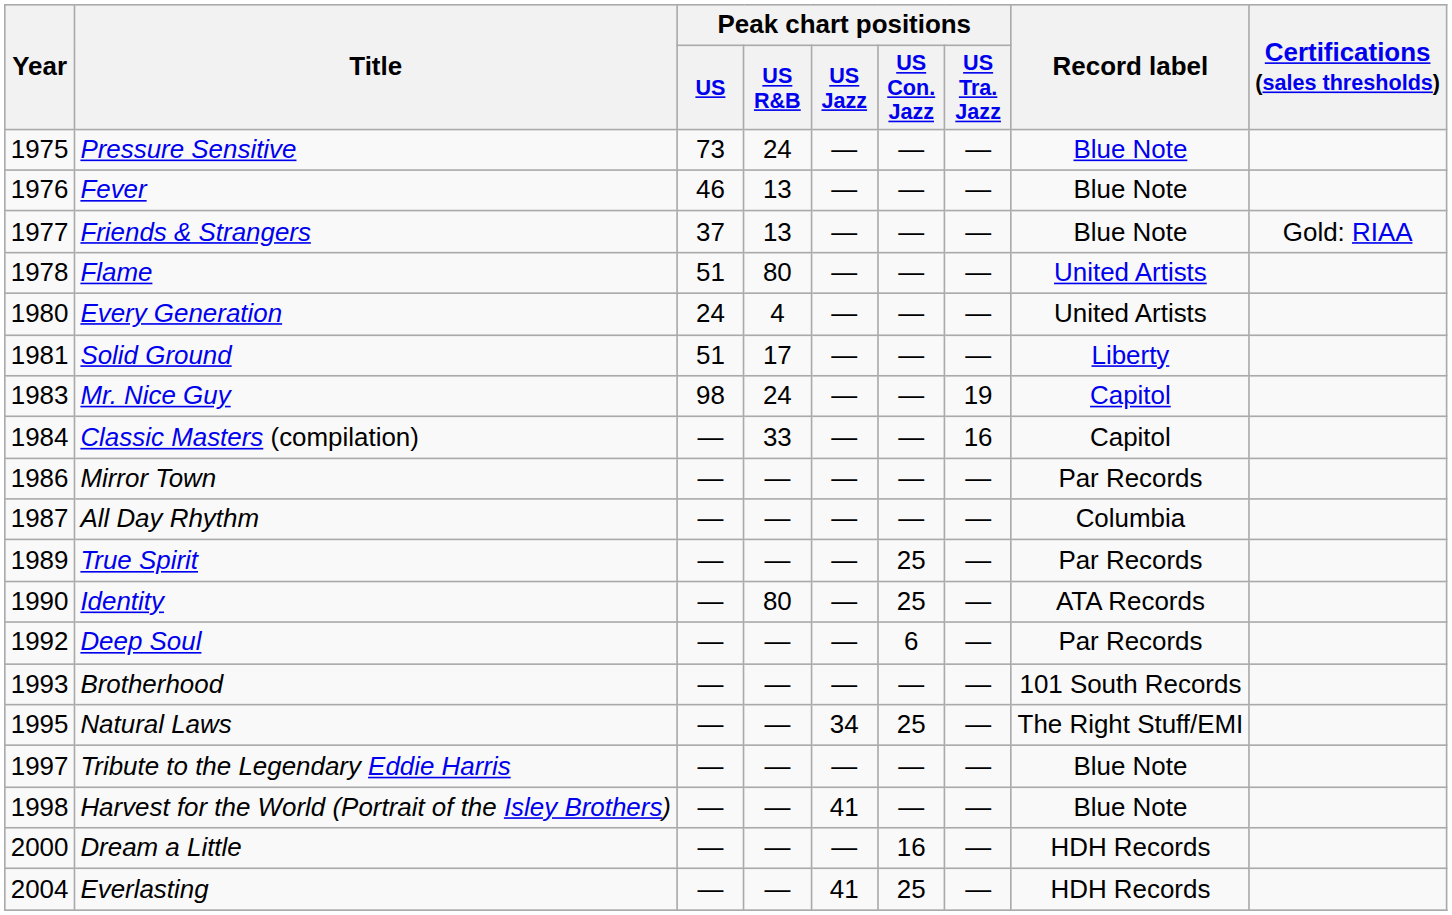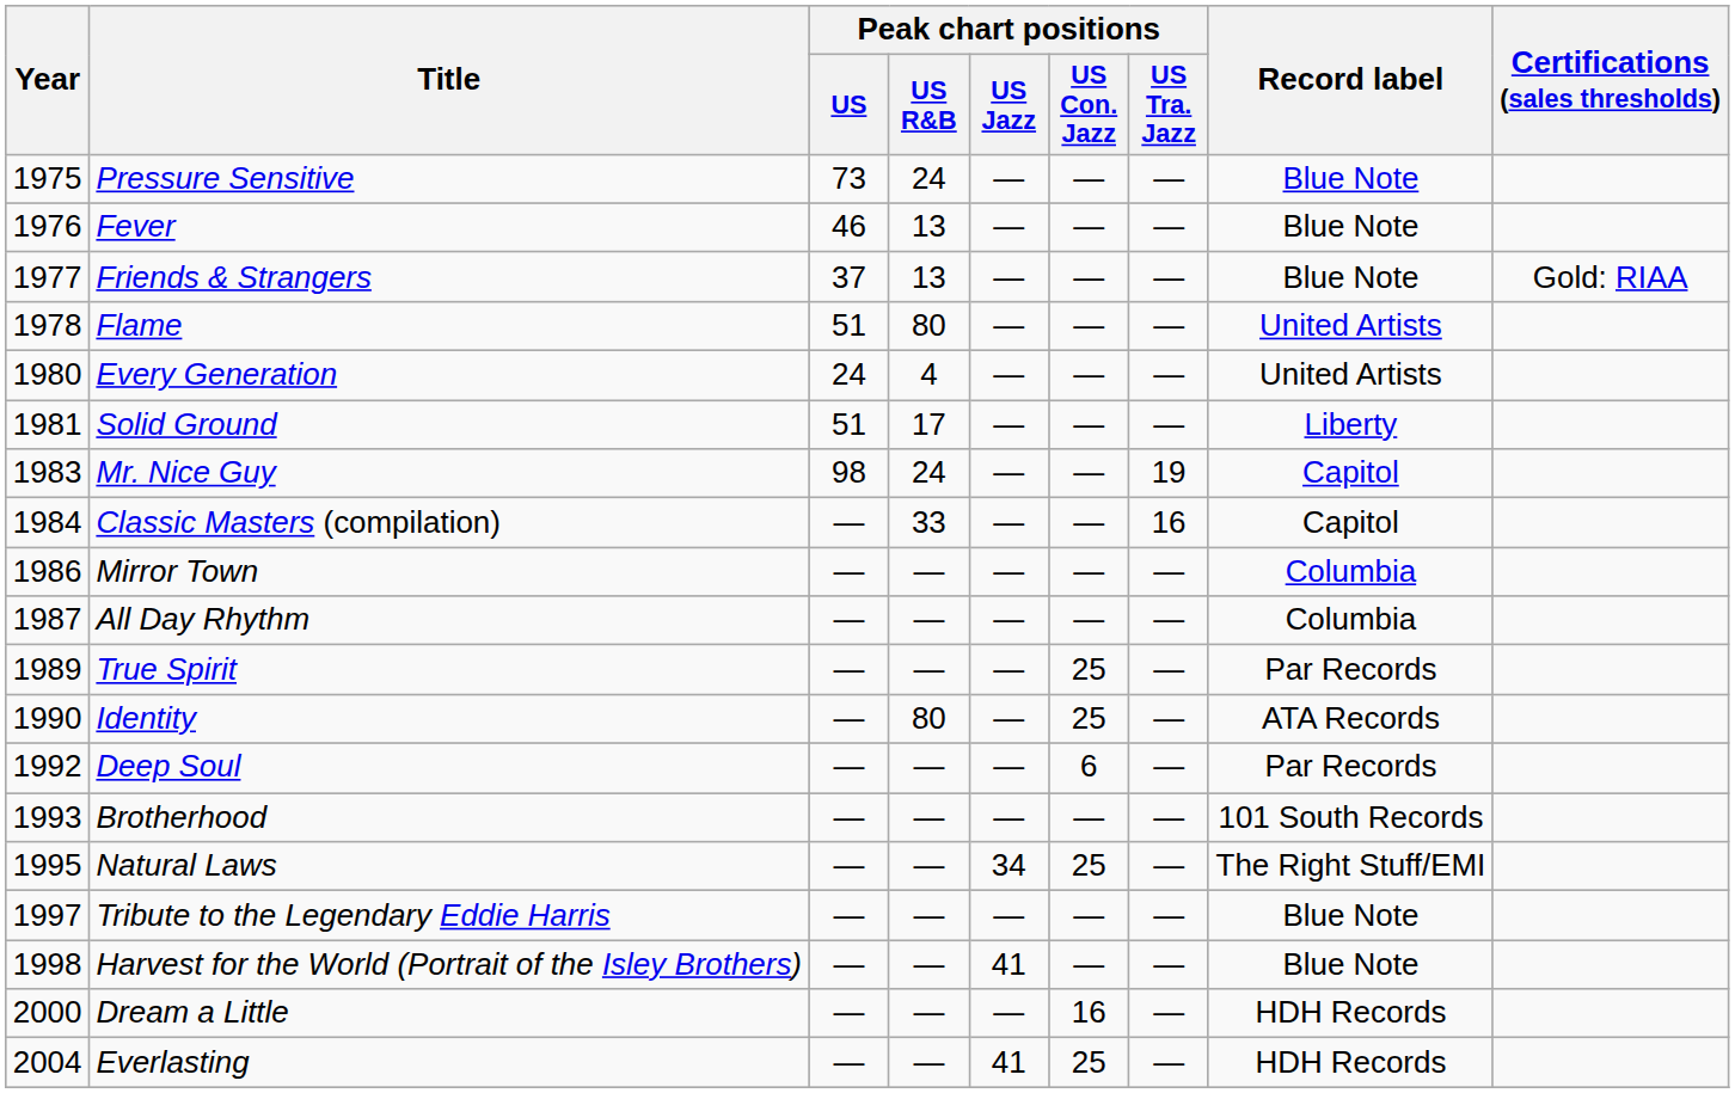 <table class="wikitable" style="text-align:center;">
 <tr>
 <th rowspan="2">Year</th>
 <th rowspan="2">Title</th>
 <th colspan="5">Peak chart positions</th>
 <th rowspan="2">Record label</th>
 <th rowspan="2"><a href='#'>Certifications</a><br><small>(<a href='#'>sales thresholds</a>)</small></th>
 </tr>
 <tr style="font-size:smaller;">
 <th width="35"><a href='#'>US</a><br></th>
 <th width="35"><a href='#'>US<br>R&B</a><br></th>
 <th width="35"><a href='#'>US<br>Jazz</a><br></th>
 <th width="35"><a href='#'>US<br>Con. Jazz</a><br></th>
 <th width="35"><a href='#'>US<br>Tra. Jazz</a><br></th>
 </tr>
 <tr>
 <td>1975</td>
 <td align="left"><em><a href='#'>Pressure Sensitive</a></em></td>
 <td>73</td>
 <td>24</td>
 <td>—</td>
 <td>—</td>
 <td>—</td>
 <td><a href='#'>Blue Note</a></td>
 <td></td>
 </tr>
 <tr>
 <td>1976</td>
 <td align="left"><em><a href='#'>Fever</a></em></td>
 <td>46</td>
 <td>13</td>
 <td>—</td>
 <td>—</td>
 <td>—</td>
 <td>Blue Note</td>
 <td></td>
 </tr>
 <tr>
 <td>1977</td>
 <td align="left"><em><a href='#'>Friends & Strangers</a></em></td>
 <td>37</td>
 <td>13</td>
 <td>—</td>
 <td>—</td>
 <td>—</td>
 <td>Blue Note</td>
 <td>Gold: <a href='#'>RIAA</a></td>
 </tr>
 <tr>
 <td>1978</td>
 <td align="left"><em><a href='#'>Flame</a></em></td>
 <td>51</td>
 <td>80</td>
 <td>—</td>
 <td>—</td>
 <td>—</td>
 <td><a href='#'>United Artists</a></td>
 <td></td>
 </tr>
 <tr>
 <td>1980</td>
 <td align="left"><em><a href='#'>Every Generation</a></em></td>
 <td>24</td>
 <td>4</td>
 <td>—</td>
 <td>—</td>
 <td>—</td>
 <td>United Artists</td>
 <td></td>
 </tr>
 <tr>
 <td>1981</td>
 <td align="left"><em><a href='#'>Solid Ground</a></em></td>
 <td>51</td>
 <td>17</td>
 <td>—</td>
 <td>—</td>
 <td>—</td>
 <td><a href='#'>Liberty</a></td>
 <td></td>
 </tr>
 <tr>
 <td>1983</td>
 <td align="left"><em><a href='#'>Mr. Nice Guy</a></em></td>
 <td>98</td>
 <td>24</td>
 <td>—</td>
 <td>—</td>
 <td>19</td>
 <td><a href='#'>Capitol</a></td>
 <td></td>
 </tr>
 <tr>
 <td>1984</td>
 <td align="left"><em><a href='#'>Classic Masters</a></em> (compilation)</td>
 <td>—</td>
 <td>33</td>
 <td>—</td>
 <td>—</td>
 <td>16</td>
 <td>Capitol</td>
 <td></td>
 </tr>
 <tr>
 <td>1986</td>
 <td align="left"><em>Mirror Town</em></td>
 <td>—</td>
 <td>—</td>
 <td>—</td>
 <td>—</td>
 <td>—</td>
-<td>Par Records</td>
+<td><a href='#'>Columbia</a></td>
 <td></td>
 </tr>
 <tr>
 <td>1987</td>
 <td align="left"><em>All Day Rhythm</em></td>
 <td>—</td>
 <td>—</td>
 <td>—</td>
 <td>—</td>
 <td>—</td>
 <td>Columbia</td>
 <td></td>
 </tr>
 <tr>
 <td>1989</td>
 <td align="left"><em><a href='#'>True Spirit</a></em></td>
 <td>—</td>
 <td>—</td>
 <td>—</td>
 <td>25</td>
 <td>—</td>
 <td>Par Records</td>
 <td></td>
 </tr>
 <tr>
 <td>1990</td>
 <td align="left"><em><a href='#'>Identity</a></em></td>
 <td>—</td>
 <td>80</td>
 <td>—</td>
 <td>25</td>
 <td>—</td>
 <td>ATA Records</td>
 <td></td>
 </tr>
 <tr>
 <td>1992</td>
 <td align="left"><em><a href='#'>Deep Soul</a></em></td>
 <td>—</td>
 <td>—</td>
 <td>—</td>
 <td>6</td>
 <td>—</td>
 <td>Par Records</td>
 <td></td>
 </tr>
 <tr>
 <td>1993</td>
 <td align="left"><em>Brotherhood</em></td>
 <td>—</td>
 <td>—</td>
 <td>—</td>
 <td>—</td>
 <td>—</td>
 <td>101 South Records</td>
 <td></td>
 </tr>
 <tr>
 <td>1995</td>
 <td align="left"><em>Natural Laws</em></td>
 <td>—</td>
 <td>—</td>
 <td>34</td>
 <td>25</td>
 <td>—</td>
 <td>The Right Stuff/EMI</td>
 <td></td>
 </tr>
 <tr>
 <td>1997</td>
 <td align="left"><em>Tribute to the Legendary <a href='#'>Eddie Harris</a></em></td>
 <td>—</td>
 <td>—</td>
 <td>—</td>
 <td>—</td>
 <td>—</td>
 <td>Blue Note</td>
 <td></td>
 </tr>
 <tr>
 <td>1998</td>
 <td align="left"><em>Harvest for the World (Portrait of the <a href='#'>Isley Brothers</a>)</em></td>
 <td>—</td>
 <td>—</td>
 <td>41</td>
 <td>—</td>
 <td>—</td>
 <td>Blue Note</td>
 <td></td>
 </tr>
 <tr>
 <td>2000</td>
 <td align="left"><em>Dream a Little</em></td>
 <td>—</td>
 <td>—</td>
 <td>—</td>
 <td>16</td>
 <td>—</td>
 <td>HDH Records</td>
 <td></td>
 </tr>
 <tr>
 <td>2004</td>
 <td align="left"><em>Everlasting</em></td>
 <td>—</td>
 <td>—</td>
 <td>41</td>
 <td>25</td>
 <td>—</td>
 <td>HDH Records</td>
 <td></td>
 </tr>
 <tr>
 </tr>
 </table>
